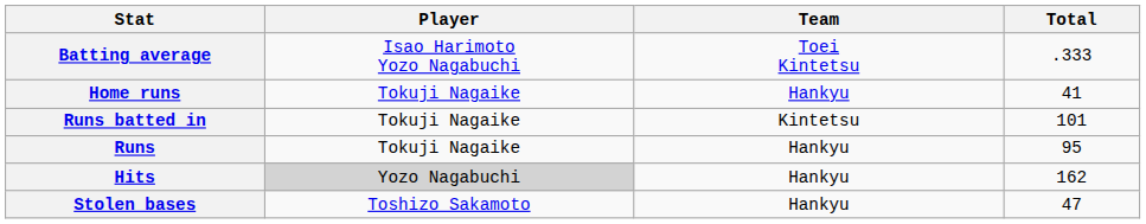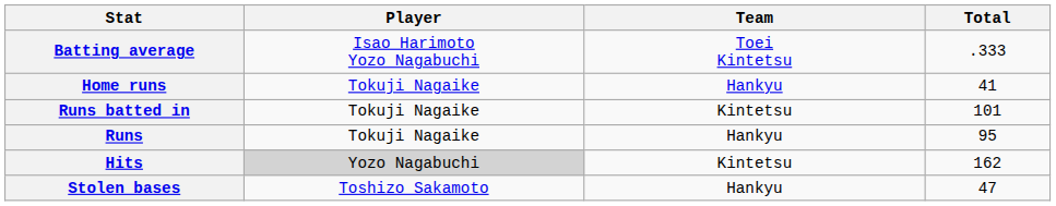 <table class="wikitable" style="text-align:center;">
 <tr>
 <th scope="col" width="7%">Stat</th>
 <th scope="col" width="10%">Player</th>
 <th scope="col" width="10%">Team</th>
 <th scope="col" width="3%">Total</th>
 </tr>
 <tr>
 <th scope="row" style="text-align:center;"><a href='#'>Batting average</a></th>
 <td><a href='#'>Isao Harimoto</a><br><a href='#'>Yozo Nagabuchi</a></td>
 <td><a href='#'>Toei</a><br><a href='#'>Kintetsu</a></td>
 <td>.333</td>
 </tr>
 <tr>
 <th scope="row" style="text-align:center;"><a href='#'>Home runs</a></th>
 <td><a href='#'>Tokuji Nagaike</a></td>
 <td><a href='#'>Hankyu</a></td>
 <td>41</td>
 </tr>
 <tr>
 <th scope="row" style="text-align:center;"><a href='#'>Runs batted in</a></th>
 <td>Tokuji Nagaike</td>
 <td>Kintetsu</td>
 <td>101</td>
 </tr>
 <tr>
 <th scope="row" style="text-align:center;"><a href='#'>Runs</a></th>
 <td>Tokuji Nagaike</td>
 <td>Hankyu</td>
 <td>95</td>
 </tr>
 <tr>
 <th scope="row" style="text-align:center;"><a href='#'>Hits</a></th>
 <td style="background: lightgrey;">Yozo Nagabuchi</td>
-<td>Hankyu</td>
+<td>Kintetsu</td>
 <td>162</td>
 </tr>
 <tr>
 <th scope="row" style="text-align:center;"><a href='#'>Stolen bases</a></th>
 <td><a href='#'>Toshizo Sakamoto</a></td>
 <td>Hankyu</td>
 <td>47</td>
 </tr>
 </table>
